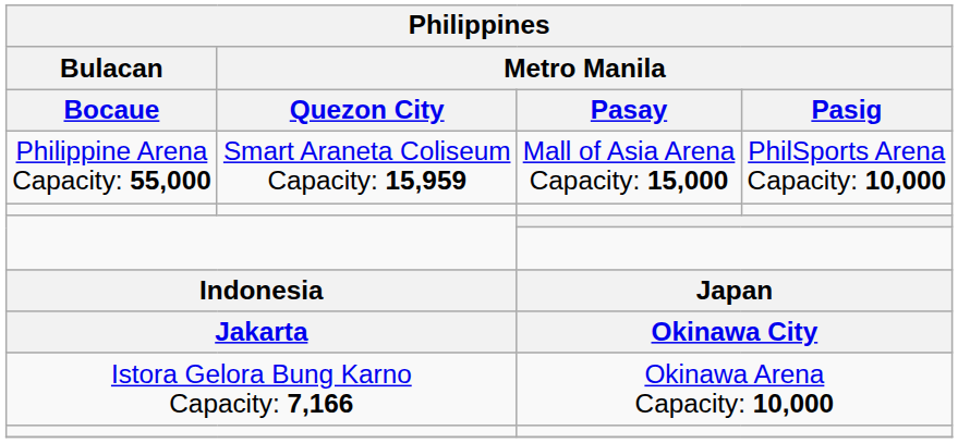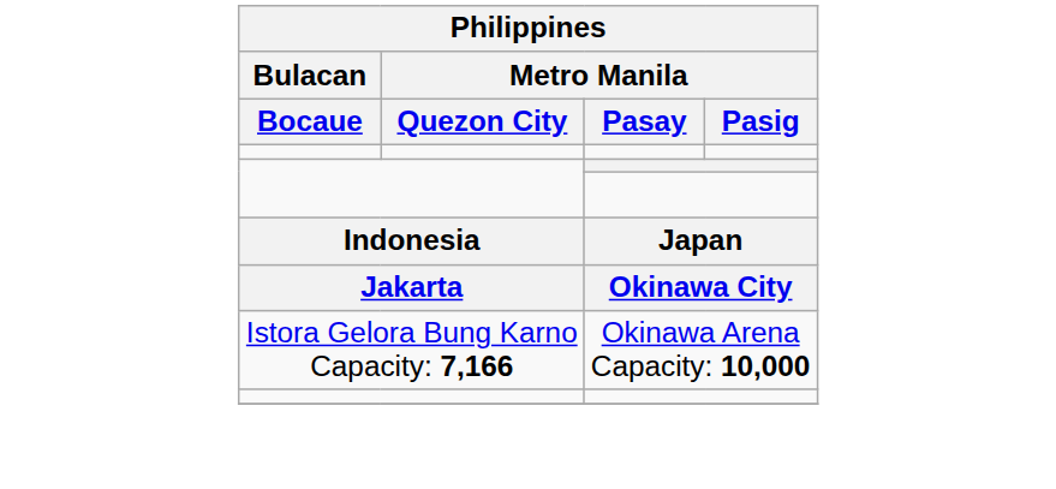 <table class="wikitable" style="margin:1em auto; text-align:center">
 <tr>
 <th colspan=4>Philippines</th>
 </tr>
 <tr>
 <th>Bulacan</th>
 <th colspan=3>Metro Manila</th>
 </tr>
 <tr>
 <th><a href='#'>Bocaue</a></th>
 <th><a href='#'>Quezon City</a></th>
 <th><a href='#'>Pasay</a></th>
 <th><a href='#'>Pasig</a></th>
-</tr>
-<tr>
-<td><a href='#'>Philippine Arena</a><br>Capacity: <strong>55,000</strong></td>
-<td><a href='#'>Smart Araneta Coliseum</a><br>Capacity: <strong>15,959</strong><br></td>
-<td><a href='#'>Mall of Asia Arena</a><br>Capacity: <strong>15,000</strong></td>
-<td><a href='#'>PhilSports Arena</a><br>Capacity: <strong>10,000</strong></td>
 </tr>
 <tr>
 <td></td>
 <td></td>
 <td></td>
 <td></td>
 </tr>
 <tr>
 <td colspan=2 rowspan=2 text-align="center"></td>
 <th colspan=2></th>
 </tr>
 <tr>
 <td colspan=2 text-align="center"><br></td>
 </tr>
 <tr>
 <th colspan=2>Indonesia</th>
 <th colspan=2>Japan</th>
 </tr>
 <tr>
 <th colspan=2><a href='#'>Jakarta</a></th>
 <th colspan=2><a href='#'>Okinawa City</a></th>
 </tr>
 <tr>
 <td colspan=2><a href='#'>Istora Gelora Bung Karno</a><br>Capacity: <strong>7,166</strong><br></td>
 <td colspan=2><a href='#'>Okinawa Arena</a><br>Capacity: <strong>10,000</strong><br></td>
 </tr>
 <tr>
 <td colspan=2></td>
 <td colspan=2></td>
 </tr>
 <tr>
 </tr>
 </table>
